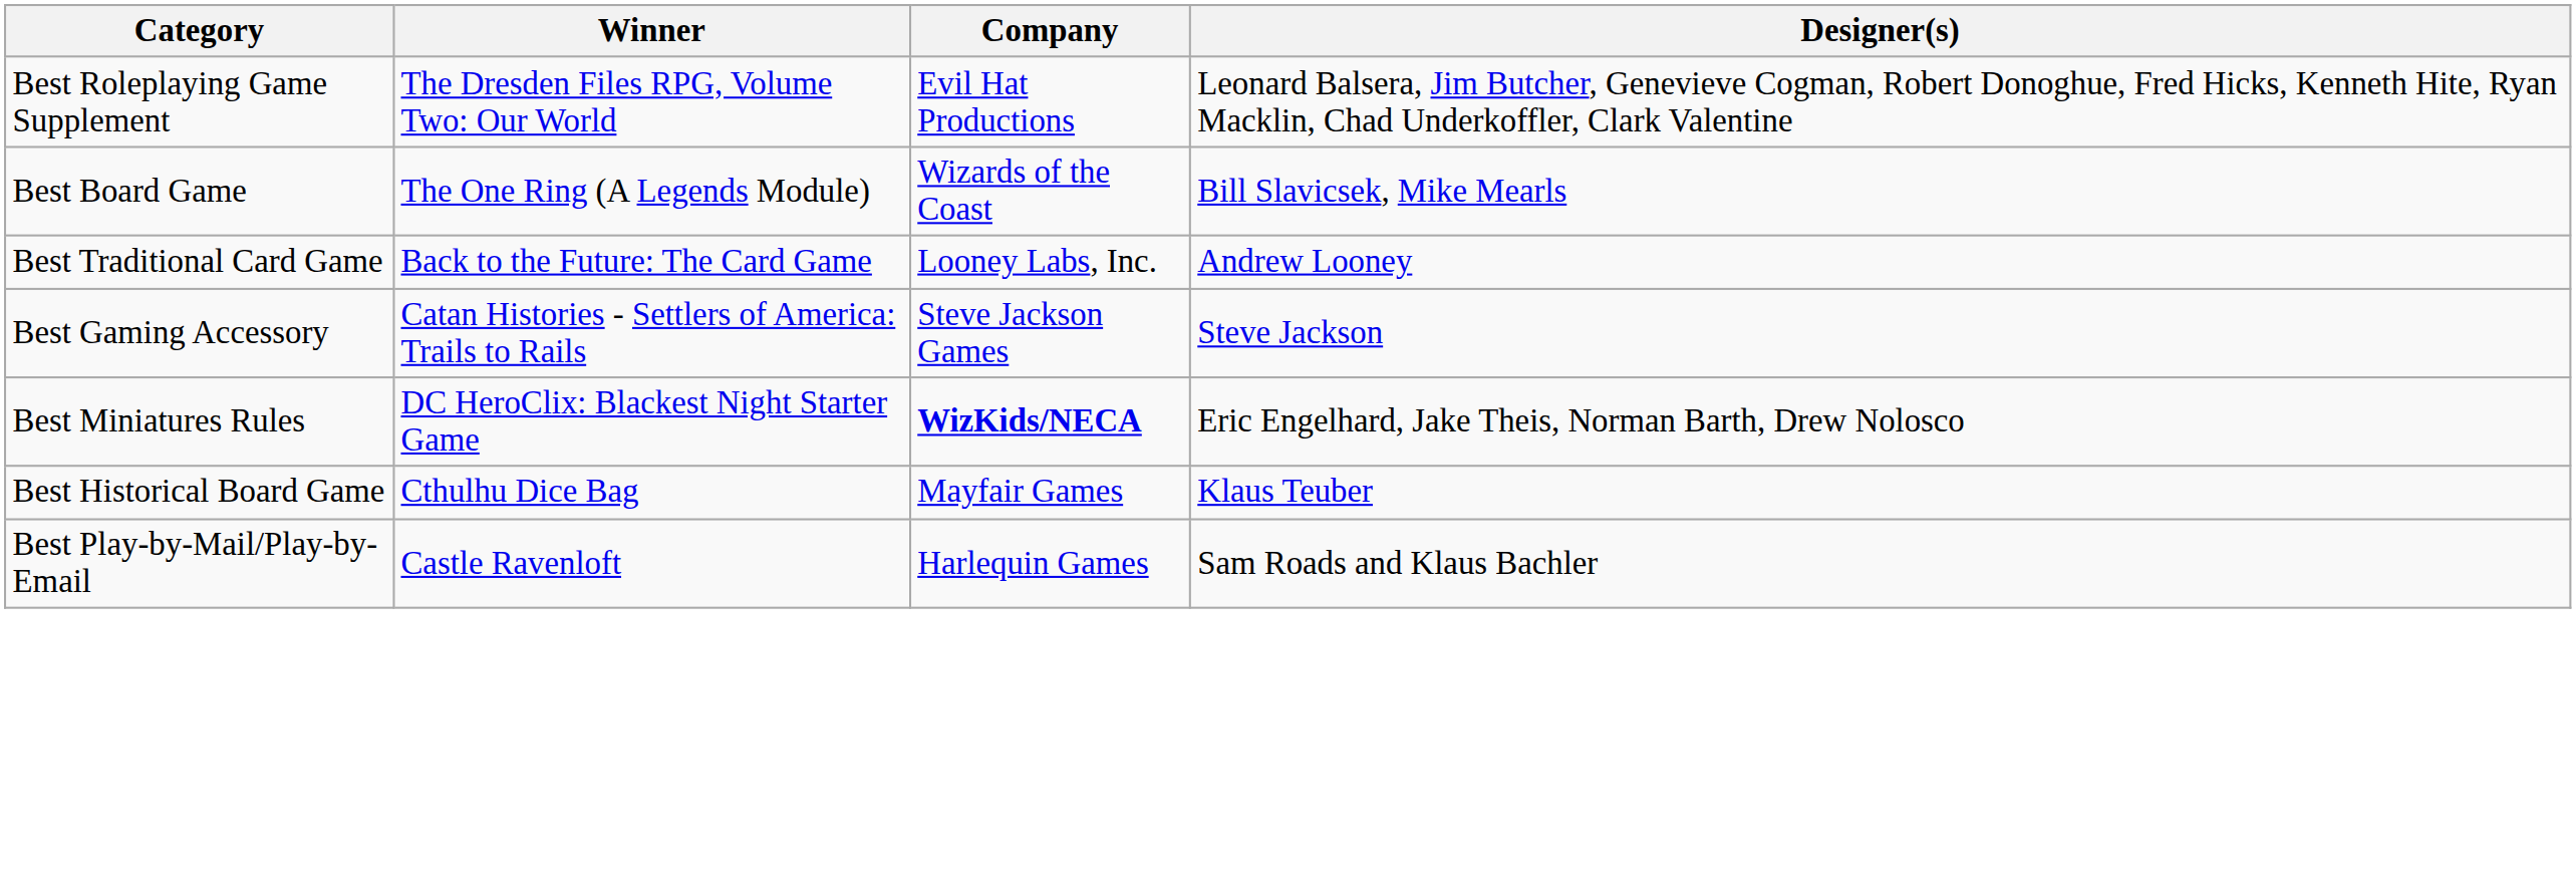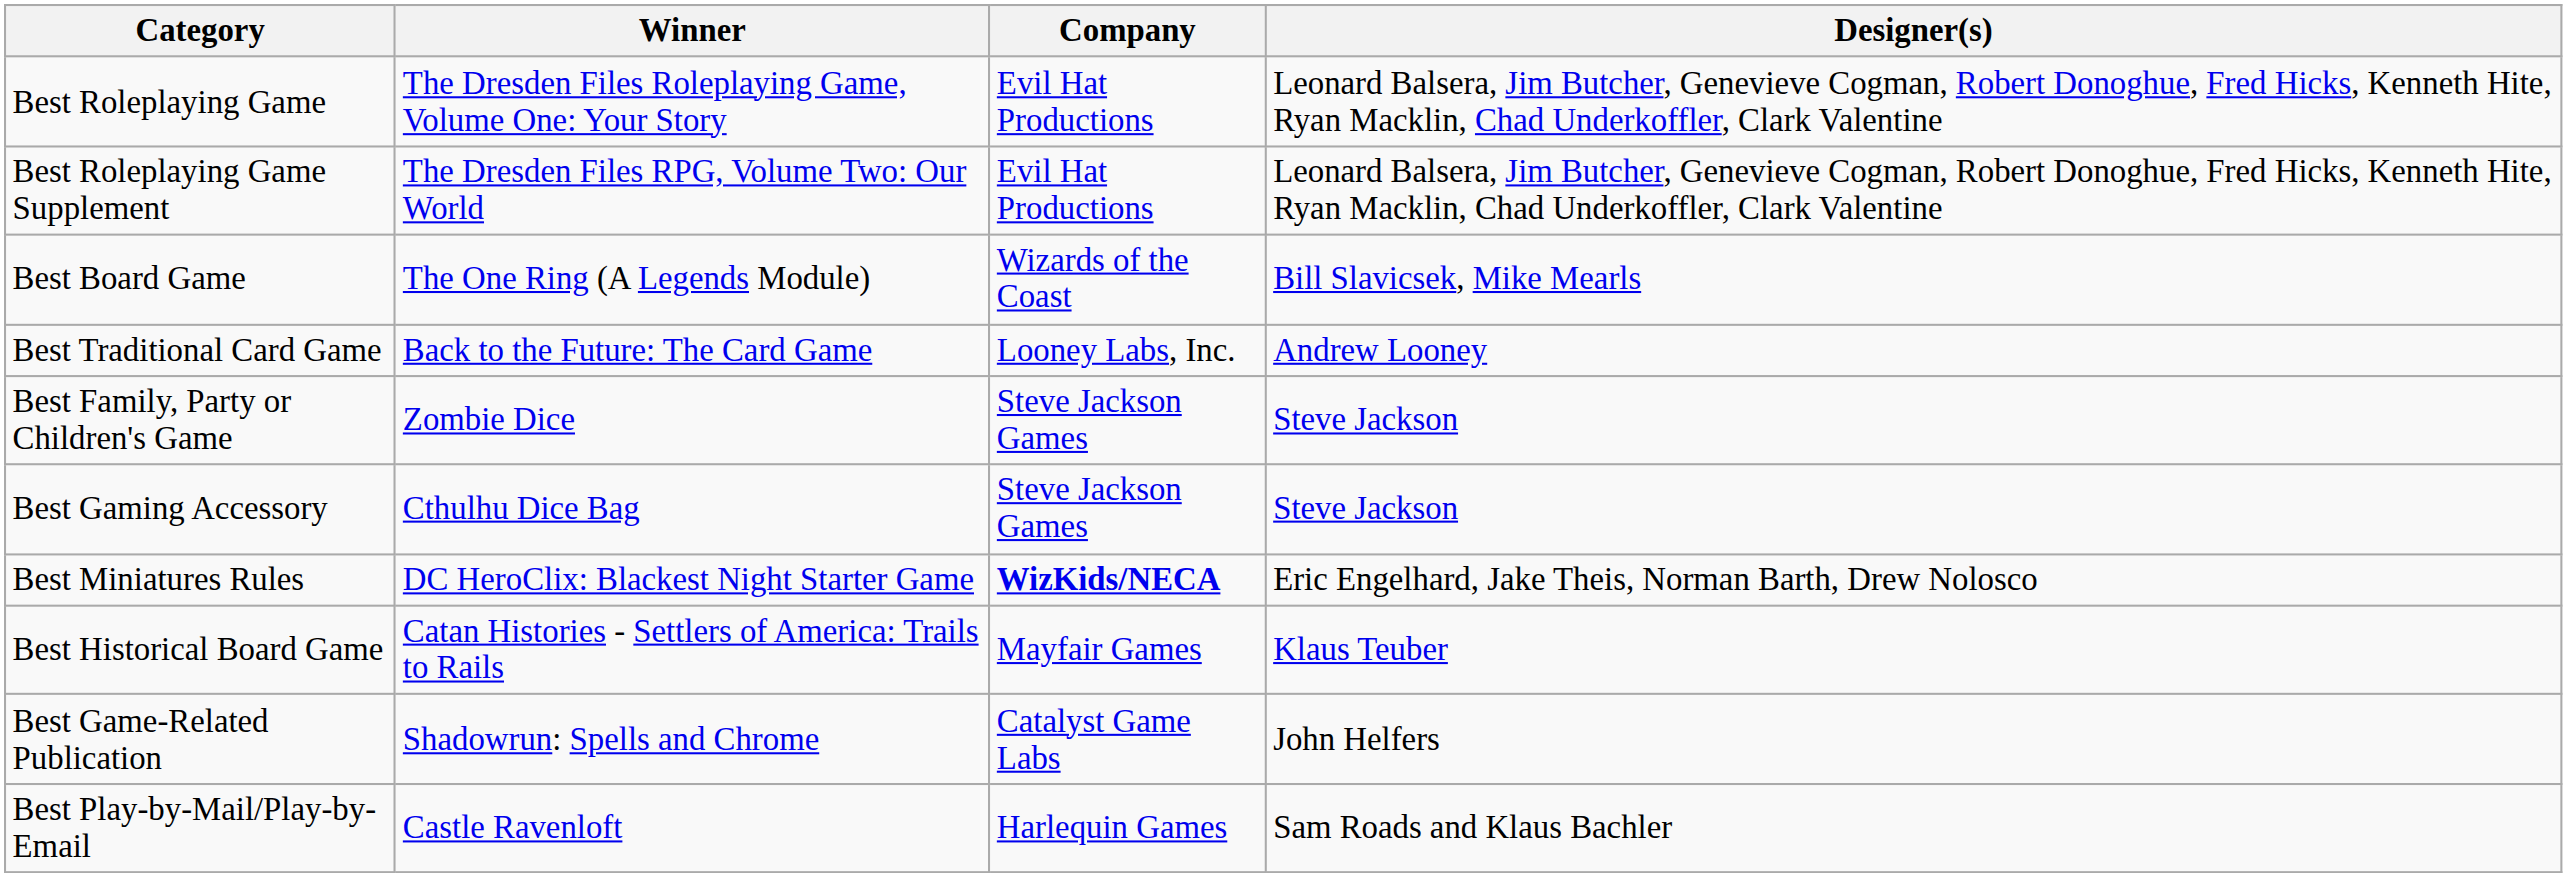 <table class="wikitable">
 <tr>
 <th>Category</th>
 <th>Winner</th>
 <th>Company</th>
 <th>Designer(s)</th>
+</tr>
+<tr>
+<td>Best Roleplaying Game</td>
+<td><a href='#'>The Dresden Files Roleplaying Game, Volume One: Your Story</a></td>
+<td><a href='#'>Evil Hat Productions</a></td>
+<td>Leonard Balsera, <a href='#'>Jim Butcher</a>, Genevieve Cogman, <a href='#'>Robert Donoghue</a>, <a href='#'>Fred Hicks</a>, Kenneth Hite, Ryan Macklin, <a href='#'>Chad Underkoffler</a>, Clark Valentine</td>
 </tr>
 <tr>
 <td>Best Roleplaying Game Supplement</td>
 <td><a href='#'>The Dresden Files RPG, Volume Two: Our World</a></td>
 <td><a href='#'>Evil Hat Productions</a></td>
 <td>Leonard Balsera, <a href='#'>Jim Butcher</a>, Genevieve Cogman, Robert Donoghue, Fred Hicks, Kenneth Hite, Ryan Macklin, Chad Underkoffler, Clark Valentine</td>
 </tr>
 <tr>
 <td>Best Board Game</td>
 <td><a href='#'>The One Ring</a> (A <a href='#'>Legends</a> Module)</td>
 <td><a href='#'>Wizards of the Coast</a></td>
 <td><a href='#'>Bill Slavicsek</a>, <a href='#'>Mike Mearls</a></td>
 </tr>
 <tr>
 <td>Best Traditional Card Game</td>
 <td><a href='#'>Back to the Future: The Card Game</a></td>
 <td><a href='#'>Looney Labs</a>, Inc.</td>
 <td><a href='#'>Andrew Looney</a></td>
 </tr>
 <tr>
+<td>Best Family, Party or Children's Game</td>
+<td><a href='#'>Zombie Dice</a></td>
+<td><a href='#'>Steve Jackson Games</a></td>
+<td><a href='#'>Steve Jackson</a></td>
+</tr>
+<tr>
 <td>Best Gaming Accessory</td>
-<td><a href='#'>Catan Histories</a> - <a href='#'>Settlers of America: Trails to Rails</a></td>
+<td><a href='#'>Cthulhu Dice Bag</a></td>
 <td><a href='#'>Steve Jackson Games</a></td>
 <td><a href='#'>Steve Jackson</a></td>
 </tr>
 <tr>
 <td>Best Miniatures Rules</td>
 <td><a href='#'>DC HeroClix: Blackest Night Starter Game</a></td>
 <td><strong><a href='#'>WizKids/NECA</a></strong></td>
 <td>Eric Engelhard, Jake Theis, Norman Barth, Drew Nolosco</td>
 </tr>
 <tr>
 <td>Best Historical Board Game</td>
-<td><a href='#'>Cthulhu Dice Bag</a></td>
+<td><a href='#'>Catan Histories</a> - <a href='#'>Settlers of America: Trails to Rails</a></td>
 <td><a href='#'>Mayfair Games</a></td>
 <td><a href='#'>Klaus Teuber</a></td>
+</tr>
+<tr>
+<td>Best Game-Related Publication</td>
+<td><a href='#'>Shadowrun</a>: <a href='#'>Spells and Chrome</a></td>
+<td><a href='#'>Catalyst Game Labs</a></td>
+<td>John Helfers</td>
 </tr>
 <tr>
 <td>Best Play-by-Mail/Play-by-Email</td>
 <td><a href='#'>Castle Ravenloft</a></td>
 <td><a href='#'>Harlequin Games</a></td>
 <td>Sam Roads and Klaus Bachler</td>
 </tr>
 </table>
